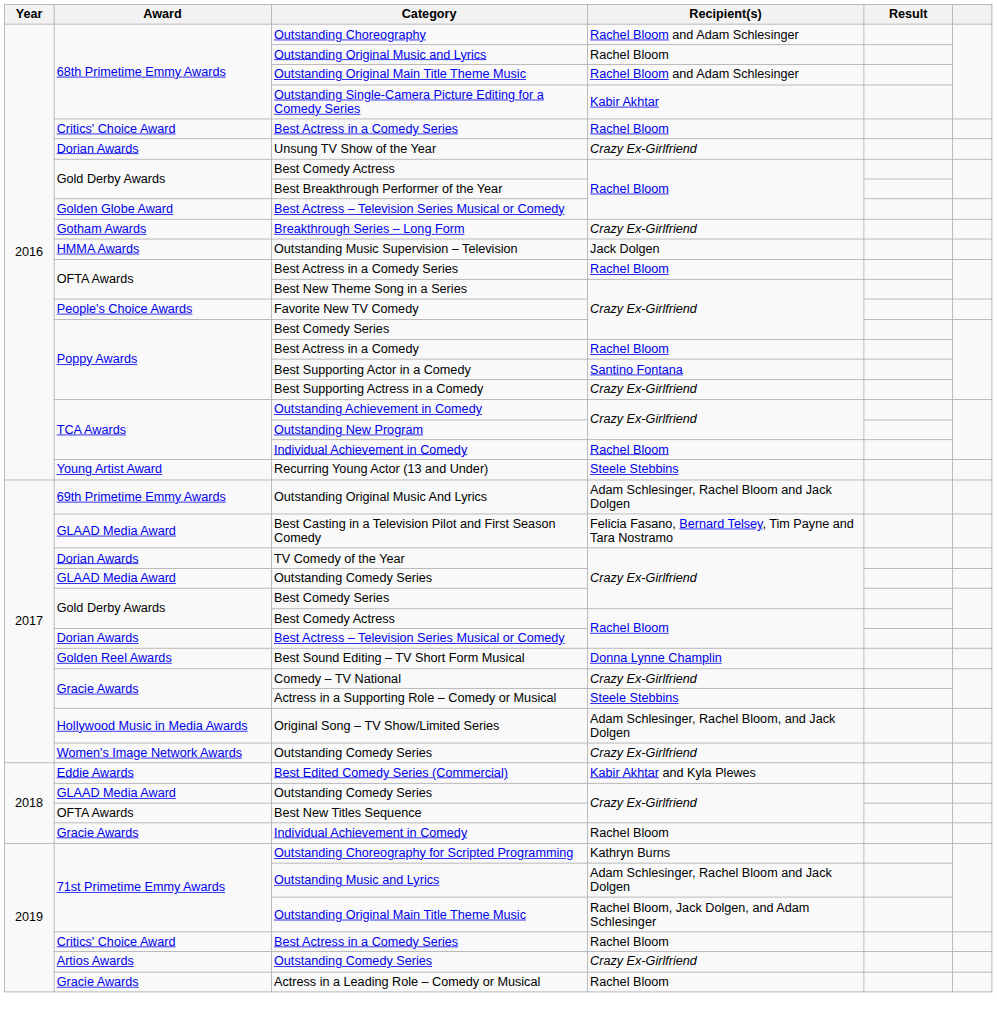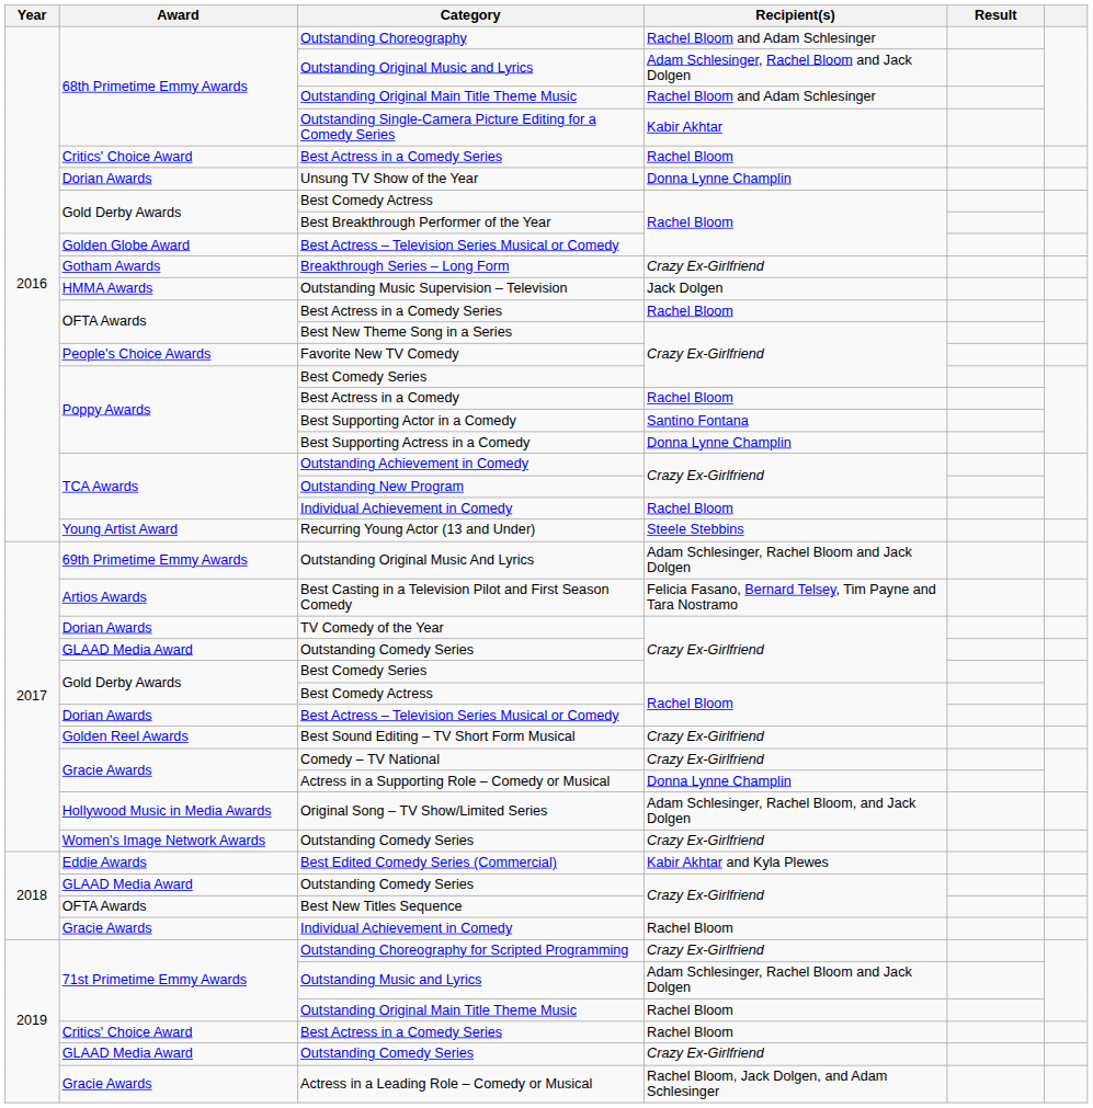 <table class="wikitable sortable plainrowheaders" style="width:99%;">
 <tr>
 <th scope="col" width="5%">Year</th>
 <th scope="col" width="22%">Award</th>
 <th scope="col" width="32%">Category</th>
 <th scope="col" width="28%">Recipient(s)</th>
 <th scope="col" width="9%">Result</th>
 <th scope="col" class="unsortable" width="4%"></th>
 </tr>
 <tr>
 <td rowspan="22" align="center">2016</td>
 <td rowspan="4"><a href='#'>68th Primetime Emmy Awards</a></td>
 <td><a href='#'>Outstanding Choreography</a></td>
 <td><a href='#'>Rachel Bloom</a> and Adam Schlesinger</td>
 <td></td>
 <td rowspan="4" align="center"></td>
 </tr>
 <tr>
 <td><a href='#'>Outstanding Original Music and Lyrics</a></td>
-<td>Rachel Bloom</td>
+<td><a href='#'>Adam Schlesinger</a>, <a href='#'>Rachel Bloom</a> and Jack Dolgen </td>
 <td></td>
 </tr>
 <tr>
 <td><a href='#'>Outstanding Original Main Title Theme Music</a></td>
 <td><a href='#'>Rachel Bloom</a> and Adam Schlesinger</td>
 <td></td>
 </tr>
 <tr>
 <td><a href='#'>Outstanding Single-Camera Picture Editing for a Comedy Series</a></td>
 <td><a href='#'>Kabir Akhtar</a> </td>
 <td></td>
 </tr>
 <tr>
 <td><a href='#'>Critics' Choice Award</a></td>
 <td><a href='#'>Best Actress in a Comedy Series</a></td>
 <td><a href='#'>Rachel Bloom</a></td>
 <td></td>
 <td align="center"></td>
 </tr>
 <tr>
 <td><a href='#'>Dorian Awards</a></td>
 <td>Unsung TV Show of the Year</td>
-<td><em>Crazy Ex-Girlfriend</em></td>
+<td><a href='#'>Donna Lynne Champlin</a></td>
 <td></td>
 <td align="center"></td>
 </tr>
 <tr>
 <td rowspan="2">Gold Derby Awards</td>
 <td>Best Comedy Actress</td>
 <td rowspan="3"><a href='#'>Rachel Bloom</a></td>
 <td></td>
 <td rowspan="2" align="center"></td>
 </tr>
 <tr>
 <td>Best Breakthrough Performer of the Year</td>
 <td></td>
 </tr>
 <tr>
 <td><a href='#'>Golden Globe Award</a></td>
 <td><a href='#'>Best Actress – Television Series Musical or Comedy</a></td>
 <td></td>
 <td align="center"></td>
 </tr>
 <tr>
 <td><a href='#'>Gotham Awards</a></td>
 <td><a href='#'>Breakthrough Series – Long Form</a></td>
 <td><em>Crazy Ex-Girlfriend</em></td>
 <td></td>
 <td align="center"></td>
 </tr>
 <tr>
 <td><a href='#'>HMMA Awards</a></td>
 <td>Outstanding Music Supervision – Television</td>
 <td>Jack Dolgen</td>
 <td></td>
 <td align="center"></td>
 </tr>
 <tr>
 <td rowspan="2">OFTA Awards</td>
 <td>Best Actress in a Comedy Series</td>
 <td><a href='#'>Rachel Bloom</a></td>
 <td></td>
 <td rowspan="2" align="center"></td>
 </tr>
 <tr>
 <td>Best New Theme Song in a Series</td>
 <td rowspan="3"><em>Crazy Ex-Girlfriend</em></td>
 <td></td>
 </tr>
 <tr>
 <td><a href='#'>People's Choice Awards</a></td>
 <td>Favorite New TV Comedy</td>
 <td></td>
 <td align="center"></td>
 </tr>
 <tr>
 <td rowspan="4"><a href='#'>Poppy Awards</a></td>
 <td>Best Comedy Series</td>
 <td></td>
 <td rowspan="4" align="center"></td>
 </tr>
 <tr>
 <td>Best Actress in a Comedy</td>
 <td><a href='#'>Rachel Bloom</a></td>
 <td></td>
 </tr>
 <tr>
 <td>Best Supporting Actor in a Comedy</td>
 <td><a href='#'>Santino Fontana</a></td>
 <td></td>
 </tr>
 <tr>
 <td>Best Supporting Actress in a Comedy</td>
-<td><em>Crazy Ex-Girlfriend</em> </td>
+<td><a href='#'>Donna Lynne Champlin</a></td>
 <td></td>
 </tr>
 <tr>
 <td rowspan="3"><a href='#'>TCA Awards</a></td>
 <td><a href='#'>Outstanding Achievement in Comedy</a></td>
 <td rowspan="2"><em>Crazy Ex-Girlfriend</em></td>
 <td></td>
 <td rowspan="3" align="center"></td>
 </tr>
 <tr>
 <td><a href='#'>Outstanding New Program</a></td>
 <td></td>
 </tr>
 <tr>
 <td><a href='#'>Individual Achievement in Comedy</a></td>
 <td><a href='#'>Rachel Bloom</a></td>
 <td></td>
 </tr>
 <tr>
 <td><a href='#'>Young Artist Award</a></td>
 <td>Recurring Young Actor (13 and Under)</td>
 <td><a href='#'>Steele Stebbins</a></td>
 <td></td>
 <td align="center"></td>
 </tr>
 <tr>
 <td rowspan="12" align="center">2017</td>
 <td><a href='#'>69th Primetime Emmy Awards</a></td>
 <td>Outstanding Original Music And Lyrics</td>
 <td>Adam Schlesinger, Rachel Bloom and Jack Dolgen </td>
 <td></td>
 <td align="center"></td>
 </tr>
 <tr>
-<td><a href='#'>GLAAD Media Award</a></td>
+<td><a href='#'>Artios Awards</a></td>
 <td>Best Casting in a Television Pilot and First Season Comedy</td>
 <td>Felicia Fasano, <a href='#'>Bernard Telsey</a>, Tim Payne and Tara Nostramo</td>
 <td></td>
 <td align="center"></td>
 </tr>
 <tr>
 <td><a href='#'>Dorian Awards</a></td>
 <td>TV Comedy of the Year</td>
 <td rowspan="3"><em>Crazy Ex-Girlfriend</em></td>
 <td></td>
 <td align="center"></td>
 </tr>
 <tr>
 <td><a href='#'>GLAAD Media Award</a></td>
 <td>Outstanding Comedy Series</td>
 <td></td>
 <td align="center"></td>
 </tr>
 <tr>
 <td rowspan="2">Gold Derby Awards</td>
 <td>Best Comedy Series</td>
 <td></td>
 <td rowspan="2" align="center"></td>
 </tr>
 <tr>
 <td>Best Comedy Actress</td>
 <td rowspan="2"><a href='#'>Rachel Bloom</a></td>
 <td></td>
 </tr>
 <tr>
 <td><a href='#'>Dorian Awards</a></td>
 <td><a href='#'>Best Actress – Television Series Musical or Comedy</a></td>
 <td></td>
 <td align="center"></td>
 </tr>
 <tr>
 <td><a href='#'>Golden Reel Awards</a></td>
 <td>Best Sound Editing – TV Short Form Musical</td>
-<td><a href='#'>Donna Lynne Champlin</a></td>
+<td><em>Crazy Ex-Girlfriend</em> </td>
 <td></td>
 <td align="center"></td>
 </tr>
 <tr>
 <td rowspan="2"><a href='#'>Gracie Awards</a></td>
 <td>Comedy – TV National</td>
 <td><em>Crazy Ex-Girlfriend</em></td>
 <td></td>
 <td rowspan="2" align="center"></td>
 </tr>
 <tr>
 <td>Actress in a Supporting Role – Comedy or Musical</td>
-<td><a href='#'>Steele Stebbins</a></td>
+<td><a href='#'>Donna Lynne Champlin</a></td>
 <td></td>
 </tr>
 <tr>
 <td><a href='#'>Hollywood Music in Media Awards</a></td>
 <td>Original Song – TV Show/Limited Series</td>
 <td>Adam Schlesinger, Rachel Bloom, and Jack Dolgen </td>
 <td></td>
 <td align="center"></td>
 </tr>
 <tr>
 <td><a href='#'>Women's Image Network Awards</a></td>
 <td>Outstanding Comedy Series</td>
 <td><em>Crazy Ex-Girlfriend</em></td>
 <td></td>
 <td align="center"></td>
 </tr>
 <tr>
 <td align="center" rowspan="4">2018</td>
 <td><a href='#'>Eddie Awards</a></td>
 <td><a href='#'>Best Edited Comedy Series (Commercial)</a></td>
 <td><a href='#'>Kabir Akhtar</a> and Kyla Plewes </td>
 <td></td>
 <td align="center"></td>
 </tr>
 <tr>
 <td><a href='#'>GLAAD Media Award</a></td>
 <td>Outstanding Comedy Series</td>
 <td rowspan="2"><em>Crazy Ex-Girlfriend</em></td>
 <td></td>
 <td align="center"></td>
 </tr>
 <tr>
 <td>OFTA Awards</td>
 <td>Best New Titles Sequence</td>
 <td></td>
 <td align="center"></td>
 </tr>
 <tr>
 <td><a href='#'>Gracie Awards</a></td>
 <td><a href='#'>Individual Achievement in Comedy</a></td>
 <td>Rachel Bloom</td>
 <td></td>
 <td align="center"></td>
 </tr>
 <tr>
 <td rowspan="6" align="center">2019</td>
 <td rowspan="3"><a href='#'>71st Primetime Emmy Awards</a></td>
 <td><a href='#'>Outstanding Choreography for Scripted Programming</a></td>
-<td>Kathryn Burns </td>
+<td><em>Crazy Ex-Girlfriend</em></td>
 <td></td>
 <td rowspan="3" align="center"></td>
 </tr>
 <tr>
 <td><a href='#'>Outstanding Music and Lyrics</a></td>
 <td>Adam Schlesinger, Rachel Bloom and Jack Dolgen </td>
 <td></td>
 </tr>
 <tr>
 <td><a href='#'>Outstanding Original Main Title Theme Music</a></td>
-<td>Rachel Bloom, Jack Dolgen, and Adam Schlesinger</td>
+<td>Rachel Bloom</td>
 <td></td>
 </tr>
 <tr>
 <td><a href='#'>Critics' Choice Award</a></td>
 <td><a href='#'>Best Actress in a Comedy Series</a></td>
 <td>Rachel Bloom</td>
 <td></td>
 <td align="center"></td>
 </tr>
 <tr>
-<td><a href='#'>Artios Awards</a></td>
+<td><a href='#'>GLAAD Media Award</a></td>
 <td><a href='#'>Outstanding Comedy Series</a></td>
 <td><em>Crazy Ex-Girlfriend</em></td>
 <td></td>
 <td align="center"></td>
 </tr>
 <tr>
 <td><a href='#'>Gracie Awards</a></td>
 <td>Actress in a Leading Role – Comedy or Musical</td>
-<td>Rachel Bloom</td>
+<td>Rachel Bloom, Jack Dolgen, and Adam Schlesinger</td>
 <td></td>
 <td align="center"></td>
 </tr>
 </table>
